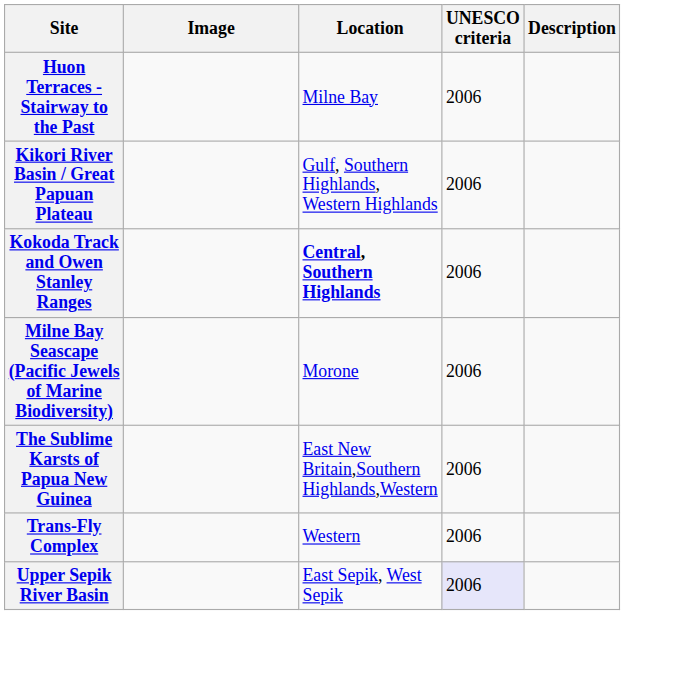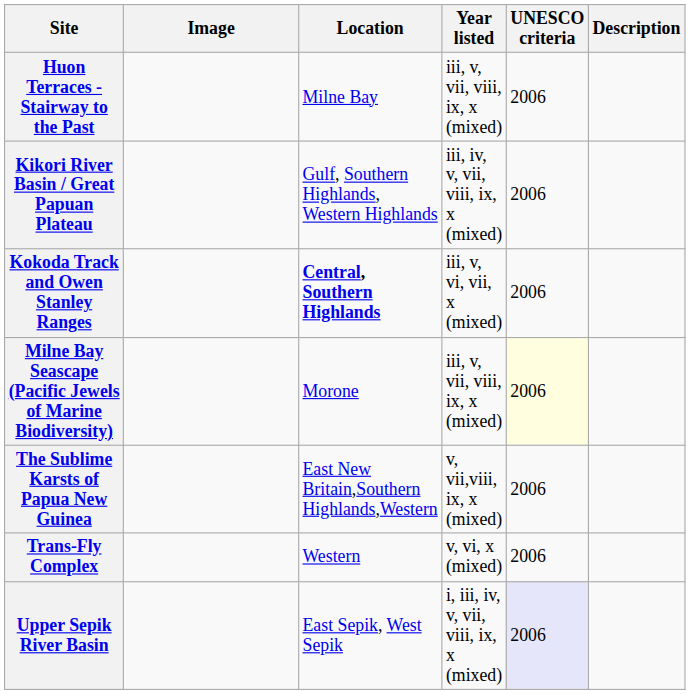 <table class="wikitable sortable plainrowheaders">
 <tr>
 <th style="width:100px;" scope="col">Site</th>
 <th class="unsortable"  style="width:150px;" scope="col">Image</th>
 <th style="width:80px;" scope="col">Location</th>
+<th style="width:50px;" scope="col">Year listed</th>
 <th style="width:60px;" scope="col">UNESCO criteria</th>
 <th scope="col" class="unsortable">Description</th>
 </tr>
 <tr>
 <th scope="row"><a href='#'>Huon Terraces - Stairway to the Past</a></th>
 <td></td>
 <td><a href='#'>Milne Bay</a></td>
+<td>iii, v, vii, viii, ix, x <br> (mixed)</td>
 <td>2006</td>
 <td></td>
 </tr>
 <tr>
 <th scope="row"><a href='#'>Kikori River Basin / Great Papuan Plateau</a></th>
 <td></td>
 <td><a href='#'>Gulf</a>, <a href='#'>Southern Highlands</a>, <a href='#'>Western Highlands</a></td>
+<td>iii, iv, v, vii, viii, ix, x <br> (mixed)</td>
 <td>2006</td>
 <td></td>
 </tr>
 <tr>
 <th scope="row"><a href='#'>Kokoda Track and Owen Stanley Ranges</a></th>
 <td></td>
 <td><strong><a href='#'>Central</a>, <a href='#'>Southern Highlands</a></strong></td>
+<td>iii, v, vi, vii, x <br> (mixed)</td>
 <td>2006</td>
 <td></td>
 </tr>
 <tr>
 <th scope="row"><a href='#'>Milne Bay Seascape (Pacific Jewels of Marine Biodiversity)</a></th>
 <td></td>
 <td><a href='#'>Morone</a></td>
-<td>2006</td>
+<td>iii, v, vii, viii, ix, x <br> (mixed)</td>
+<td style="background: lightyellow;">2006</td>
 <td></td>
 </tr>
 <tr>
 <th scope="row"><a href='#'>The Sublime Karsts of Papua New Guinea</a></th>
 <td></td>
 <td><a href='#'>East New Britain</a>,<a href='#'>Southern Highlands</a>,<a href='#'>Western</a></td>
+<td>v, vii,viii, ix, x <br> (mixed)</td>
 <td>2006</td>
 <td></td>
 </tr>
 <tr>
 <th scope="row"><a href='#'>Trans-Fly Complex</a></th>
 <td></td>
 <td><a href='#'>Western</a></td>
+<td>v, vi, x <br> (mixed)</td>
 <td>2006</td>
 <td></td>
 </tr>
 <tr>
 <th scope="row"><a href='#'>Upper Sepik River Basin</a></th>
 <td></td>
 <td><a href='#'>East Sepik</a>, <a href='#'>West Sepik</a></td>
+<td>i, iii, iv, v, vii, viii, ix, x <br> (mixed)</td>
 <td style="background: lavender;">2006</td>
 <td></td>
 </tr>
 </table>
